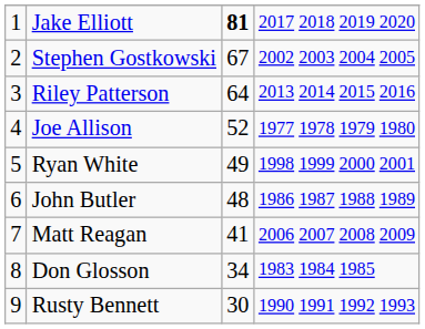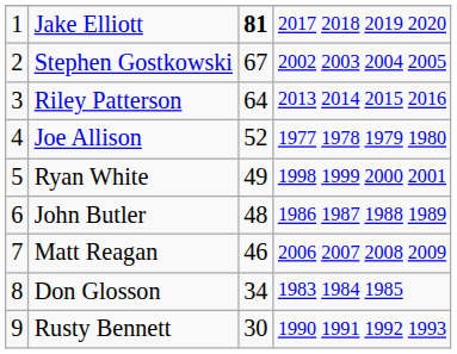 <table class="wikitable">
 <tr>
 </tr>
 <tr>
 <td>1</td>
 <td><a href='#'>Jake Elliott</a></td>
 <td><strong>81</strong></td>
 <td style="font-size:80%;"><a href='#'>2017</a> <a href='#'>2018</a> <a href='#'>2019 2020</a></td>
 </tr>
 <tr>
 <td>2</td>
 <td><a href='#'>Stephen Gostkowski</a></td>
 <td>67</td>
 <td style="font-size:80%;"><a href='#'>2002</a> <a href='#'>2003</a> <a href='#'>2004</a> <a href='#'>2005</a></td>
 </tr>
 <tr>
 <td>3</td>
 <td><a href='#'>Riley Patterson</a></td>
 <td>64</td>
 <td style="font-size:80%;"><a href='#'>2013</a> <a href='#'>2014</a> <a href='#'>2015</a> <a href='#'>2016</a></td>
 </tr>
 <tr>
 <td>4</td>
 <td><a href='#'>Joe Allison</a></td>
 <td>52</td>
 <td style="font-size:80%;"><a href='#'>1977</a> <a href='#'>1978</a> <a href='#'>1979</a> <a href='#'>1980</a></td>
 </tr>
 <tr>
 <td>5</td>
 <td>Ryan White</td>
 <td>49</td>
 <td style="font-size:80%;"><a href='#'>1998</a> <a href='#'>1999</a> <a href='#'>2000</a> <a href='#'>2001</a></td>
 </tr>
 <tr>
 <td>6</td>
 <td>John Butler</td>
 <td>48</td>
 <td style="font-size:80%;"><a href='#'>1986</a> <a href='#'>1987</a> <a href='#'>1988</a> <a href='#'>1989</a></td>
 </tr>
 <tr>
 <td>7</td>
 <td>Matt Reagan</td>
-<td>41</td>
+<td>46</td>
 <td style="font-size:80%;"><a href='#'>2006</a> <a href='#'>2007</a> <a href='#'>2008</a> <a href='#'>2009</a></td>
 </tr>
 <tr>
 <td>8</td>
 <td>Don Glosson</td>
 <td>34</td>
 <td style="font-size:80%;"><a href='#'>1983</a> <a href='#'>1984</a> <a href='#'>1985</a></td>
 </tr>
 <tr>
 <td>9</td>
 <td>Rusty Bennett</td>
 <td>30</td>
 <td style="font-size:80%;"><a href='#'>1990</a> <a href='#'>1991</a> <a href='#'>1992</a> <a href='#'>1993</a></td>
 </tr>
 </table>
